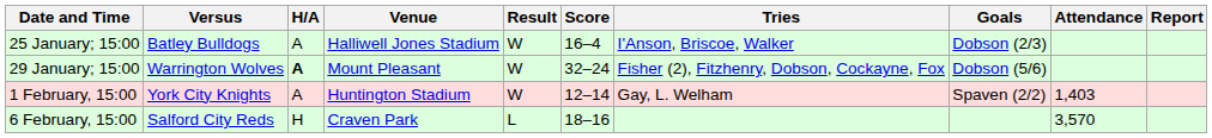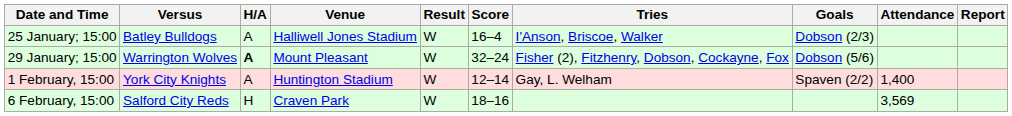 <table class="wikitable" style="font-size:85%;">
 <tr>
 <th>Date and Time</th>
 <th>Versus</th>
 <th>H/A</th>
 <th>Venue</th>
 <th>Result</th>
 <th>Score</th>
 <th>Tries</th>
 <th>Goals</th>
 <th>Attendance</th>
 <th>Report</th>
 </tr>
 <tr style="background:#ddffdd;">
 <td>25 January; 15:00</td>
 <td> <a href='#'>Batley Bulldogs</a></td>
 <td>A</td>
 <td><a href='#'>Halliwell Jones Stadium</a></td>
 <td>W</td>
 <td>16–4</td>
 <td><a href='#'>I'Anson</a>, <a href='#'>Briscoe</a>, <a href='#'>Walker</a></td>
 <td><a href='#'>Dobson</a> (2/3)</td>
 <td></td>
 <td></td>
 </tr>
 <tr style="background:#ddffdd;">
 <td>29 January; 15:00</td>
 <td> <a href='#'>Warrington Wolves</a></td>
 <td><strong>A</strong></td>
 <td><a href='#'>Mount Pleasant</a></td>
 <td>W</td>
 <td>32–24</td>
 <td><a href='#'>Fisher</a> (2), <a href='#'>Fitzhenry</a>, <a href='#'>Dobson</a>, <a href='#'>Cockayne</a>, <a href='#'>Fox</a></td>
 <td><a href='#'>Dobson</a> (5/6)</td>
 <td></td>
 <td></td>
 </tr>
 <tr style="background:#ffdddd;">
 <td>1 February, 15:00</td>
 <td> <a href='#'>York City Knights</a></td>
 <td>A</td>
 <td><a href='#'>Huntington Stadium</a></td>
 <td>W</td>
 <td>12–14</td>
 <td>Gay, L. Welham</td>
 <td>Spaven (2/2)</td>
-<td>1,403</td>
+<td>1,400</td>
 <td></td>
 </tr>
 <tr style="background:#ddffdd;">
 <td>6 February, 15:00</td>
 <td> <a href='#'>Salford City Reds</a></td>
 <td>H</td>
 <td><a href='#'>Craven Park</a></td>
-<td>L</td>
+<td>W</td>
 <td>18–16</td>
 <td></td>
 <td></td>
-<td>3,570</td>
+<td>3,569</td>
 <td></td>
 </tr>
 </table>
